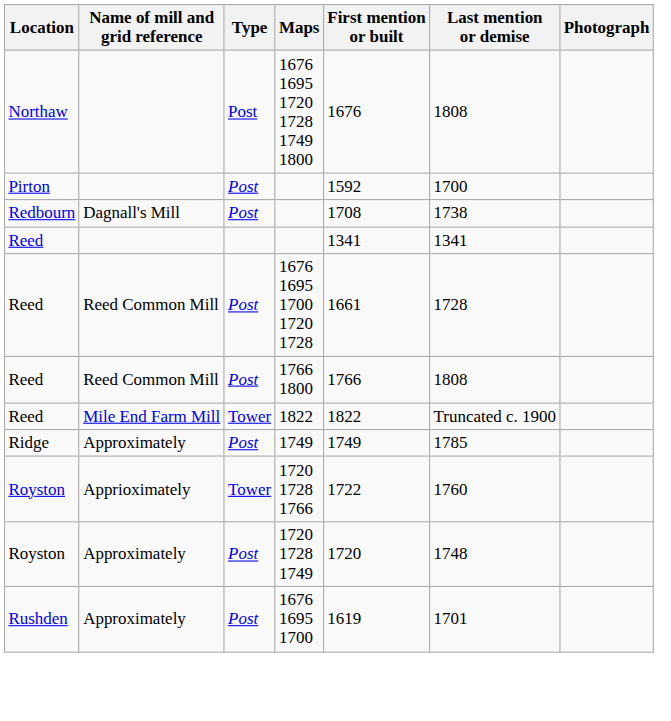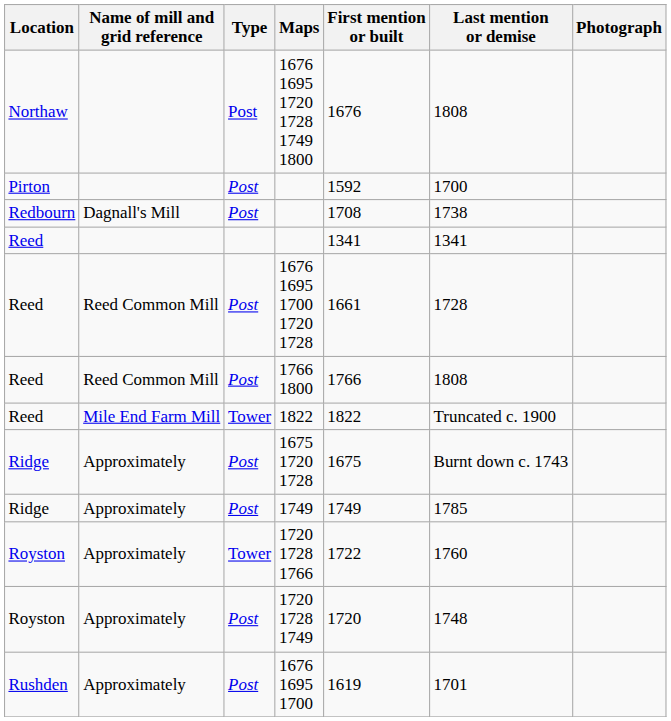 <table class="wikitable">
 <tr>
 <th>Location</th>
 <th>Name of mill and<br>grid reference</th>
 <th>Type</th>
 <th>Maps</th>
 <th>First mention<br>or built</th>
 <th>Last mention<br> or demise</th>
 <th>Photograph</th>
 </tr>
 <tr>
 <td><a href='#'>Northaw</a></td>
 <td></td>
 <td><a href='#'>Post</a></td>
 <td>1676<br>1695<br>1720<br>1728<br>1749<br>1800</td>
 <td>1676</td>
 <td>1808</td>
 <td></td>
 </tr>
 <tr>
 <td><a href='#'>Pirton</a></td>
 <td></td>
 <td><em><a href='#'>Post</a></em></td>
 <td></td>
 <td>1592</td>
 <td>1700</td>
 <td></td>
 </tr>
 <tr>
 <td><a href='#'>Redbourn</a></td>
 <td>Dagnall's Mill<br></td>
 <td><em><a href='#'>Post</a></em></td>
 <td></td>
 <td>1708</td>
 <td>1738</td>
 <td></td>
 </tr>
 <tr>
 <td><a href='#'>Reed</a></td>
 <td></td>
 <td></td>
 <td></td>
 <td>1341</td>
 <td>1341</td>
 <td></td>
 </tr>
 <tr>
 <td>Reed</td>
 <td>Reed Common Mill<br></td>
 <td><em><a href='#'>Post</a></em></td>
 <td>1676<br>1695<br>1700<br>1720<br>1728</td>
 <td>1661</td>
 <td>1728</td>
 <td></td>
 </tr>
 <tr>
 <td>Reed</td>
 <td>Reed Common Mill<br></td>
 <td><em><a href='#'>Post</a></em></td>
 <td>1766<br>1800</td>
 <td>1766</td>
 <td>1808</td>
 <td></td>
 </tr>
 <tr>
 <td>Reed</td>
 <td><a href='#'>Mile End Farm Mill</a><br></td>
 <td><a href='#'>Tower</a></td>
 <td>1822</td>
 <td>1822</td>
 <td>Truncated c. 1900<br></td>
 <td></td>
 </tr>
 <tr>
+<td><a href='#'>Ridge</a></td>
+<td>Approximately<br></td>
+<td><em><a href='#'>Post</a></em></td>
+<td>1675<br>1720<br>1728<br></td>
+<td>1675</td>
+<td>Burnt down c. 1743</td>
+<td></td>
+</tr>
+<tr>
 <td>Ridge</td>
 <td>Approximately<br></td>
 <td><em><a href='#'>Post</a></em></td>
 <td>1749</td>
 <td>1749</td>
 <td>1785</td>
 <td></td>
 </tr>
 <tr>
 <td><a href='#'>Royston</a></td>
-<td>Apprioximately<br></td>
+<td>Approximately<br></td>
 <td><a href='#'>Tower</a></td>
 <td>1720<br>1728<br>1766</td>
 <td>1722</td>
 <td>1760</td>
 <td></td>
 </tr>
 <tr>
 <td>Royston</td>
 <td>Approximately<br></td>
 <td><em><a href='#'>Post</a></em></td>
 <td>1720<br>1728<br>1749</td>
 <td>1720</td>
 <td>1748</td>
 <td></td>
 </tr>
 <tr>
 <td><a href='#'>Rushden</a></td>
 <td>Approximately<br></td>
 <td><em><a href='#'>Post</a></em></td>
 <td>1676<br>1695<br>1700</td>
 <td>1619</td>
 <td>1701</td>
 <td></td>
 </tr>
 </table>
